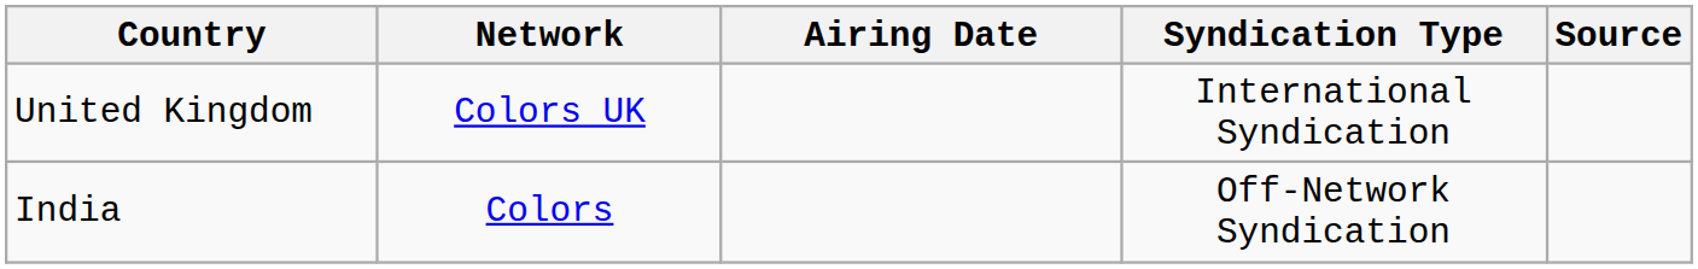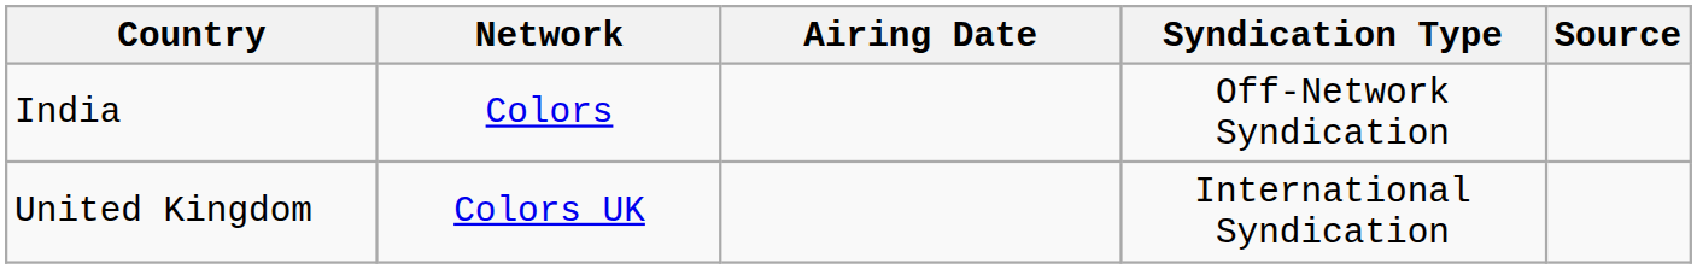 <table class="wikitable" style="text-align:center;">
 <tr>
 <th width=130>Country</th>
 <th width=120>Network</th>
 <th width=140>Airing Date</th>
 <th style="width:150px;">Syndication Type</th>
 <th>Source</th>
 </tr>
 <tr>
+<td align=left> India</td>
+<td><a href='#'>Colors</a></td>
+<td></td>
+<td>Off-Network<br>Syndication</td>
+<td></td>
+</tr>
+<tr>
 <td align=left>  United Kingdom</td>
 <td><a href='#'>Colors UK</a></td>
 <td></td>
 <td>International Syndication</td>
 <td></td>
 </tr>
-<tr>
-<td align=left> India</td>
-<td><a href='#'>Colors</a></td>
-<td></td>
-<td>Off-Network<br>Syndication</td>
-<td></td>
-</tr>
 </table>
